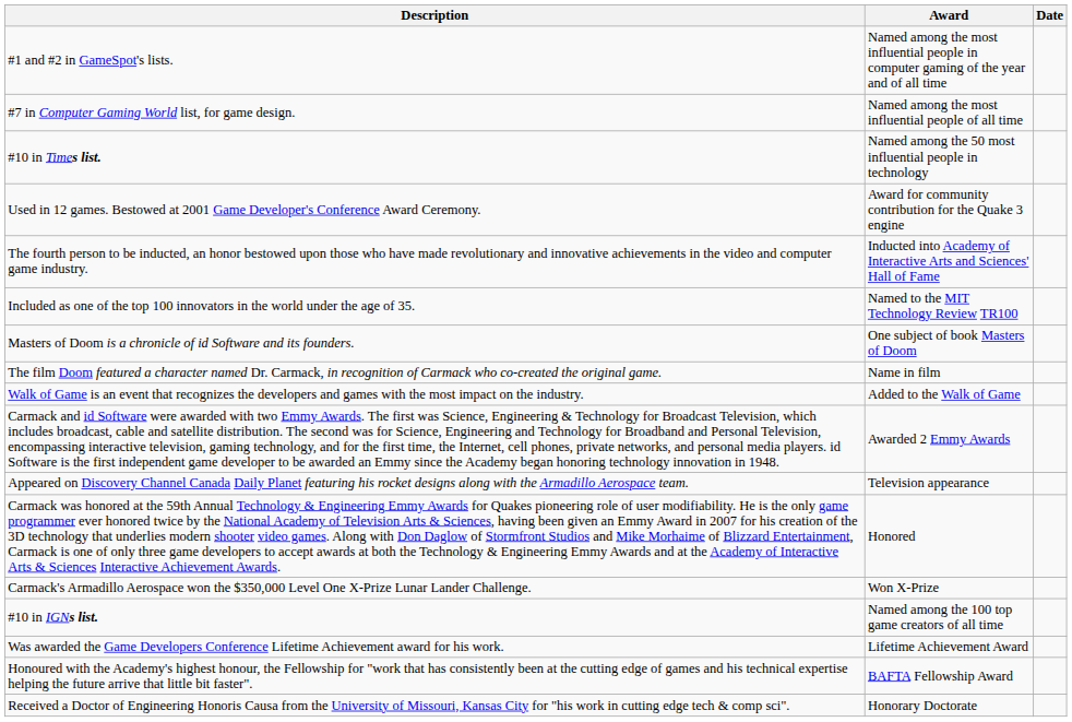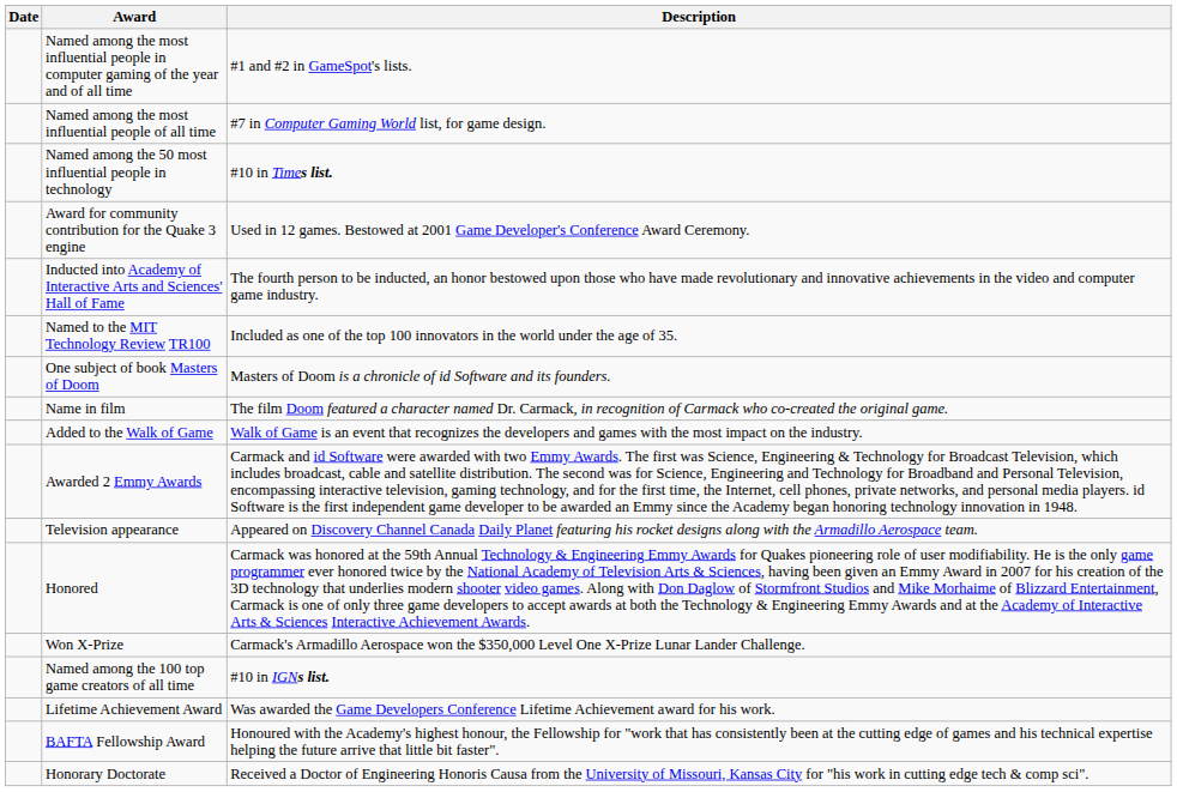 <table class="wikitable sortable">
 <tr>
+<th scope="col">Date</th>
+<th scope="col" class="unsortable">Award</th>
 <th scope="col" class="unsortable">Description</th>
-<th scope="col" class="unsortable">Award</th>
-<th scope="col">Date</th>
 </tr>
 <tr>
+<td></td>
+<td>Named among the most influential people in computer gaming of the year and of all time</td>
 <td>#1 and #2 in <a href='#'>GameSpot</a>'s lists.</td>
-<td>Named among the most influential people in computer gaming of the year and of all time</td>
-<td></td>
 </tr>
 <tr>
+<td></td>
+<td>Named among the most influential people of all time</td>
 <td>#7 in <em><a href='#'>Computer Gaming World</a></em> list, for game design.</td>
-<td>Named among the most influential people of all time</td>
-<td></td>
 </tr>
 <tr>
+<td></td>
+<td>Named among the 50 most influential people in technology</td>
 <td>#10 in <em><a href='#'>Time</a><strong>s list.</td>
-<td>Named among the 50 most influential people in technology</td>
-<td></td>
 </tr>
 <tr>
+<td></td>
+<td>Award for community contribution for the Quake 3 engine</td>
 <td>Used in 12 games. Bestowed at 2001 <a href='#'>Game Developer's Conference</a> Award Ceremony.</td>
-<td>Award for community contribution for the Quake 3 engine</td>
-<td></td>
 </tr>
 <tr>
+<td></td>
+<td>Inducted into <a href='#'>Academy of Interactive Arts and Sciences' Hall of Fame</a></td>
 <td>The fourth person to be inducted, an honor bestowed upon those who have made revolutionary and innovative achievements in the video and computer game industry.</td>
-<td>Inducted into <a href='#'>Academy of Interactive Arts and Sciences' Hall of Fame</a></td>
-<td></td>
 </tr>
 <tr>
+<td></td>
+<td>Named to the <a href='#'>MIT</a> <a href='#'>Technology Review</a> <a href='#'>TR100</a></td>
 <td>Included as one of the top 100 innovators in the world under the age of 35.</td>
-<td>Named to the <a href='#'>MIT</a> <a href='#'>Technology Review</a> <a href='#'>TR100</a></td>
-<td></td>
 </tr>
 <tr>
+<td></td>
+<td>One subject of book </em><a href='#'>Masters of Doom</a><em></td>
 <td></em>Masters of Doom<em> is a chronicle of id Software and its founders.</td>
-<td>One subject of book </em><a href='#'>Masters of Doom</a><em></td>
-<td></td>
 </tr>
 <tr>
+<td></td>
+<td>Name in film</td>
 <td>The film </em><a href='#'>Doom</a><em> featured a character named </em>Dr. Carmack<em>, in recognition of Carmack who co-created the original game.</td>
-<td>Name in film</td>
-<td></td>
 </tr>
 <tr>
+<td></td>
+<td>Added to the <a href='#'>Walk of Game</a></td>
 <td><a href='#'>Walk of Game</a> is an event that recognizes the developers and games with the most impact on the industry.</td>
-<td>Added to the <a href='#'>Walk of Game</a></td>
-<td></td>
 </tr>
 <tr>
+<td></td>
+<td>Awarded 2 <a href='#'>Emmy Awards</a></td>
 <td>Carmack and <a href='#'>id Software</a> were awarded with two <a href='#'>Emmy Awards</a>. The first was Science, Engineering & Technology for Broadcast Television, which includes broadcast, cable and satellite distribution. The second was for Science, Engineering and Technology for Broadband and Personal Television, encompassing interactive television, gaming technology, and for the first time, the Internet, cell phones, private networks, and personal media players. id Software is the first independent game developer to be awarded an Emmy since the Academy began honoring technology innovation in 1948.</td>
-<td>Awarded 2 <a href='#'>Emmy Awards</a></td>
-<td></td>
 </tr>
 <tr>
+<td></td>
+<td>Television appearance</td>
 <td>Appeared on <a href='#'>Discovery Channel Canada</a> </em><a href='#'>Daily Planet</a><em> featuring his rocket designs along with the <a href='#'>Armadillo Aerospace</a> team.</td>
-<td>Television appearance</td>
-<td></td>
 </tr>
 <tr>
+<td></td>
+<td>Honored</td>
 <td>Carmack was honored at the 59th Annual <a href='#'>Technology & Engineering Emmy Awards</a> for </em>Quake</strong>s pioneering role of user modifiability. He is the only <a href='#'>game programmer</a> ever honored twice by the <a href='#'>National Academy of Television Arts & Sciences</a>, having been given an Emmy Award in 2007 for his creation of the 3D technology that underlies modern <a href='#'>shooter</a> <a href='#'>video games</a>. Along with <a href='#'>Don Daglow</a> of <a href='#'>Stormfront Studios</a> and <a href='#'>Mike Morhaime</a> of <a href='#'>Blizzard Entertainment</a>, Carmack is one of only three game developers to accept awards at both the Technology & Engineering Emmy Awards and at the <a href='#'>Academy of Interactive Arts & Sciences</a> <a href='#'>Interactive Achievement Awards</a>.</td>
-<td>Honored</td>
-<td></td>
 </tr>
 <tr>
+<td></td>
+<td>Won X-Prize</td>
 <td>Carmack's Armadillo Aerospace won the $350,000 Level One X-Prize Lunar Lander Challenge.</td>
-<td>Won X-Prize</td>
-<td></td>
 </tr>
 <tr>
+<td></td>
+<td>Named among the 100 top game creators of all time</td>
 <td>#10 in <em><a href='#'>IGN</a><strong>s list.</td>
-<td>Named among the 100 top game creators of all time</td>
-<td></td>
 </tr>
 <tr>
+<td></td>
+<td>Lifetime Achievement Award</td>
 <td>Was awarded the <a href='#'>Game Developers Conference</a> Lifetime Achievement award for his work.</td>
-<td>Lifetime Achievement Award</td>
-<td></td>
 </tr>
 <tr>
+<td></td>
+<td><a href='#'>BAFTA</a> Fellowship Award</td>
 <td>Honoured with the Academy's highest honour, the Fellowship for "work that has consistently been at the cutting edge of games and his technical expertise helping the future arrive that little bit faster".</td>
-<td><a href='#'>BAFTA</a> Fellowship Award</td>
-<td></td>
 </tr>
 <tr>
+<td></td>
+<td>Honorary Doctorate</td>
 <td>Received a Doctor of Engineering Honoris Causa from the <a href='#'>University of Missouri, Kansas City</a> for "his work in cutting edge tech & comp sci".</td>
-<td>Honorary Doctorate</td>
-<td></td>
 </tr>
 </table>
